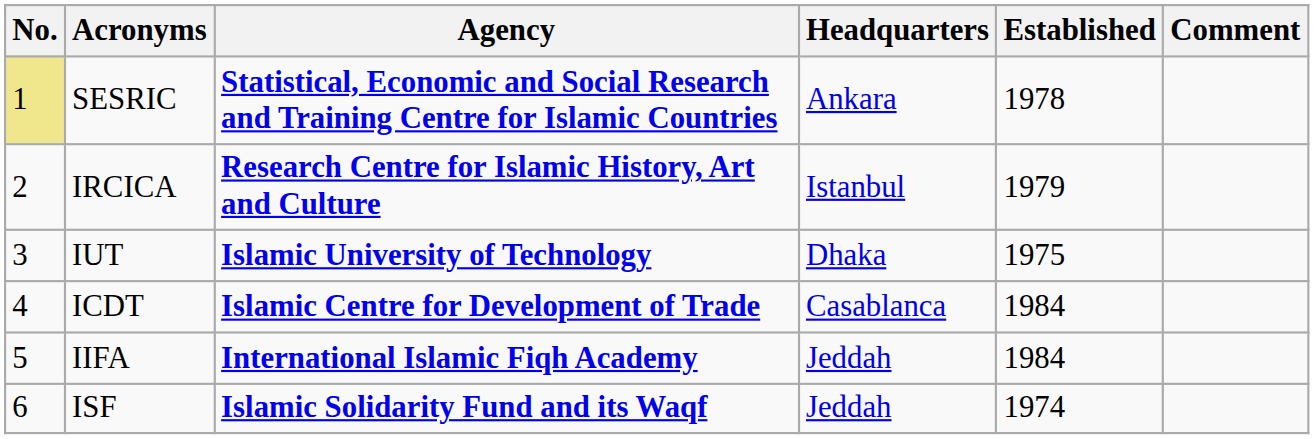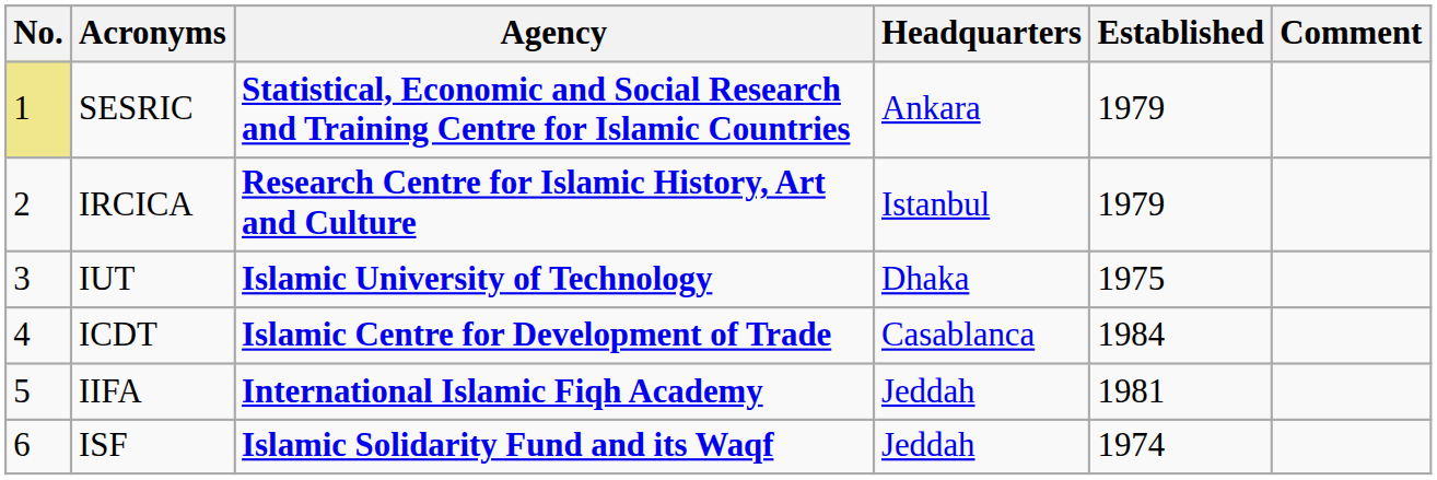 <table class="wikitable sortable" style="font-size:90%; ">
 <tr>
 <th>No.</th>
 <th>Acronyms</th>
 <th>Agency</th>
 <th>Headquarters</th>
 <th>Established</th>
 <th>Comment</th>
 </tr>
 <tr>
 <td style="background: khaki;">1</td>
 <td>SESRIC</td>
 <td><strong><a href='#'>Statistical, Economic and Social Research and Training Centre for Islamic Countries</a></strong></td>
 <td> <a href='#'>Ankara</a></td>
-<td>1978</td>
+<td>1979</td>
 <td></td>
 </tr>
 <tr>
 <td>2</td>
 <td>IRCICA</td>
 <td><strong><a href='#'>Research Centre for Islamic History, Art and Culture</a></strong></td>
 <td> <a href='#'>Istanbul</a></td>
 <td>1979</td>
 <td></td>
 </tr>
 <tr>
 <td>3</td>
 <td>IUT</td>
 <td><strong><a href='#'>Islamic University of Technology</a></strong></td>
 <td> <a href='#'>Dhaka</a></td>
 <td>1975</td>
 <td></td>
 </tr>
 <tr>
 <td>4</td>
 <td>ICDT</td>
 <td><strong><a href='#'>Islamic Centre for Development of Trade</a></strong></td>
 <td> <a href='#'>Casablanca</a></td>
 <td>1984</td>
 <td></td>
 </tr>
 <tr>
 <td>5</td>
 <td>IIFA</td>
 <td><strong><a href='#'>International Islamic Fiqh Academy</a></strong></td>
 <td> <a href='#'>Jeddah</a></td>
-<td>1984</td>
+<td>1981</td>
 <td></td>
 </tr>
 <tr>
 <td>6</td>
 <td>ISF</td>
 <td><strong><a href='#'>Islamic Solidarity Fund and its Waqf</a></strong></td>
 <td> <a href='#'>Jeddah</a></td>
 <td>1974</td>
 <td></td>
 </tr>
 </table>
